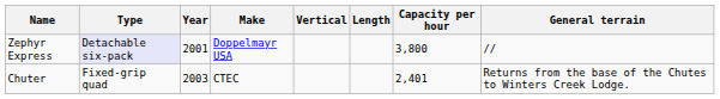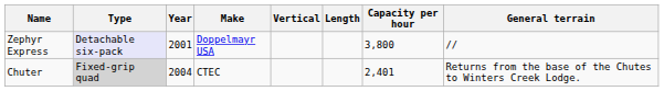 <table class="wikitable">
 <tr>
 <th>Name</th>
 <th>Type</th>
 <th>Year</th>
 <th>Make</th>
 <th>Vertical</th>
 <th>Length</th>
 <th>Capacity per hour</th>
 <th>General terrain</th>
 </tr>
 <tr>
 <td>Zephyr Express</td>
 <td style="background: lavender;">Detachable six-pack</td>
 <td>2001</td>
 <td><a href='#'>Doppelmayr USA</a></td>
 <td></td>
 <td></td>
 <td>3,800</td>
 <td>//</td>
 </tr>
 <tr>
 <td>Chuter</td>
-<td>Fixed-grip quad</td>
-<td>2003</td>
+<td style="background: lightgrey;">Fixed-grip quad</td>
+<td>2004</td>
 <td>CTEC</td>
 <td></td>
 <td></td>
 <td>2,401</td>
 <td>Returns from the base of the Chutes to Winters Creek Lodge.</td>
 </tr>
 </table>
